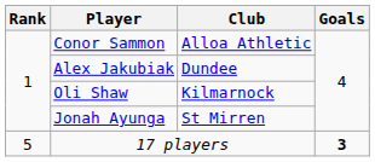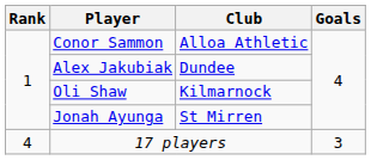 <table class="wikitable sortable" style="text-align:center">
 <tr>
 <th>Rank</th>
 <th>Player</th>
 <th>Club</th>
 <th>Goals</th>
 </tr>
 <tr>
 <td rowspan="4">1</td>
 <td align="left"> <a href='#'>Conor Sammon</a></td>
 <td align="left"><a href='#'>Alloa Athletic</a></td>
 <td rowspan="4">4</td>
 </tr>
 <tr>
 <td align="left"> <a href='#'>Alex Jakubiak</a></td>
 <td align="left"><a href='#'>Dundee</a></td>
 </tr>
 <tr>
 <td align="left"> <a href='#'>Oli Shaw</a></td>
 <td align="left"><a href='#'>Kilmarnock</a></td>
 </tr>
 <tr>
 <td align="left"> <a href='#'>Jonah Ayunga</a></td>
 <td align="left"><a href='#'>St Mirren</a></td>
 </tr>
 <tr>
-<td>5</td>
+<td>4</td>
 <td colspan=2><em>17 players</em></td>
-<td><strong>3</strong></td>
+<td>3</td>
 </tr>
 </table>
